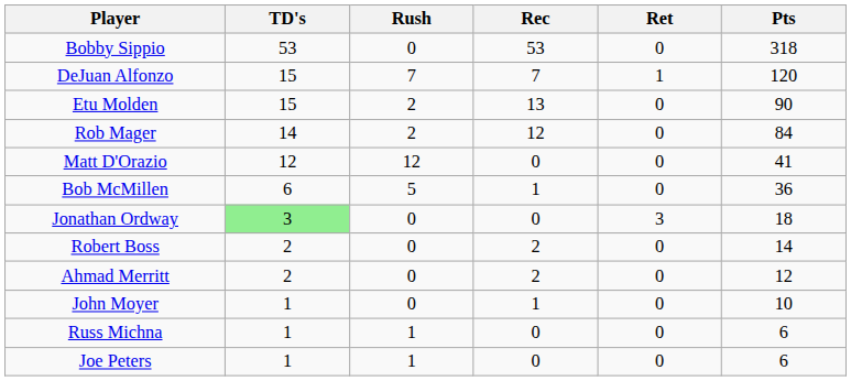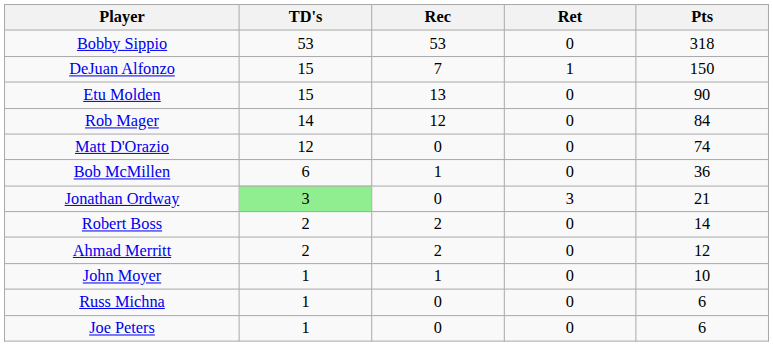 <table class="wikitable sortable">
 <tr>
 <th bgcolor="#DDDDFF" width="16%">Player</th>
 <th bgcolor="#DDDDFF" width="9%">TD's</th>
-<th bgcolor="#DDDDFF" width="9%">Rush</th>
 <th bgcolor="#DDDDFF" width="9%">Rec</th>
 <th bgcolor="#DDDDFF" width="9%">Ret</th>
 <th bgcolor="#DDDDFF" width="9%">Pts</th>
 </tr>
 <tr align="center">
 <td><a href='#'>Bobby Sippio</a></td>
 <td>53</td>
-<td>0</td>
 <td>53</td>
 <td>0</td>
 <td>318</td>
 </tr>
 <tr align="center">
 <td><a href='#'>DeJuan Alfonzo</a></td>
 <td>15</td>
 <td>7</td>
-<td>7</td>
 <td>1</td>
-<td>120</td>
+<td>150</td>
 </tr>
 <tr align="center">
 <td><a href='#'>Etu Molden</a></td>
 <td>15</td>
-<td>2</td>
 <td>13</td>
 <td>0</td>
 <td>90</td>
 </tr>
 <tr align="center">
 <td><a href='#'>Rob Mager</a></td>
 <td>14</td>
-<td>2</td>
 <td>12</td>
 <td>0</td>
 <td>84</td>
 </tr>
 <tr align="center">
 <td><a href='#'>Matt D'Orazio</a></td>
 <td>12</td>
-<td>12</td>
 <td>0</td>
 <td>0</td>
-<td>41</td>
+<td>74</td>
 </tr>
 <tr align="center">
 <td><a href='#'>Bob McMillen</a></td>
 <td>6</td>
-<td>5</td>
 <td>1</td>
 <td>0</td>
 <td>36</td>
 </tr>
 <tr align="center">
 <td><a href='#'>Jonathan Ordway</a></td>
 <td style="background: lightgreen;">3</td>
 <td>0</td>
-<td>0</td>
 <td>3</td>
-<td>18</td>
+<td>21</td>
 </tr>
 <tr align="center">
 <td><a href='#'>Robert Boss</a></td>
 <td>2</td>
-<td>0</td>
 <td>2</td>
 <td>0</td>
 <td>14</td>
 </tr>
 <tr align="center">
 <td><a href='#'>Ahmad Merritt</a></td>
 <td>2</td>
-<td>0</td>
 <td>2</td>
 <td>0</td>
 <td>12</td>
 </tr>
 <tr align="center">
 <td><a href='#'>John Moyer</a></td>
 <td>1</td>
-<td>0</td>
 <td>1</td>
 <td>0</td>
 <td>10</td>
 </tr>
 <tr align="center">
 <td><a href='#'>Russ Michna</a></td>
-<td>1</td>
 <td>1</td>
 <td>0</td>
 <td>0</td>
 <td>6</td>
 </tr>
 <tr align="center">
 <td><a href='#'>Joe Peters</a></td>
 <td>1</td>
-<td>1</td>
 <td>0</td>
 <td>0</td>
 <td>6</td>
 </tr>
 </table>
